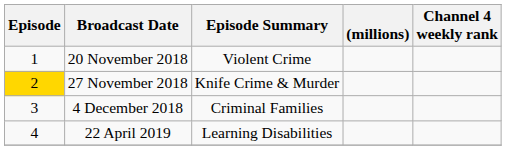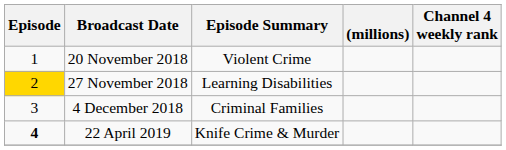 <table class=wikitable style="text-align:center">
 <tr>
 <th scope="col">Episode</th>
 <th scope="col">Broadcast Date</th>
 <th scope="col">Episode Summary</th>
 <th scope="col"><br>(millions)</th>
 <th scope="col">Channel 4<br>weekly rank</th>
 </tr>
 <tr>
 <td>1</td>
 <td>20 November 2018</td>
 <td>Violent Crime</td>
 <td></td>
 <td></td>
 </tr>
 <tr>
 <td style="background: gold;">2</td>
 <td>27 November 2018</td>
-<td>Knife Crime & Murder</td>
+<td>Learning Disabilities</td>
 <td></td>
 <td></td>
 </tr>
 <tr>
 <td>3</td>
 <td>4 December 2018</td>
 <td>Criminal Families</td>
 <td></td>
 <td></td>
 </tr>
 <tr>
-<td>4</td>
+<td><strong>4</strong></td>
 <td>22 April 2019</td>
-<td>Learning Disabilities</td>
+<td>Knife Crime & Murder</td>
 <td></td>
 <td></td>
 </tr>
 <tr>
 </tr>
 </table>
